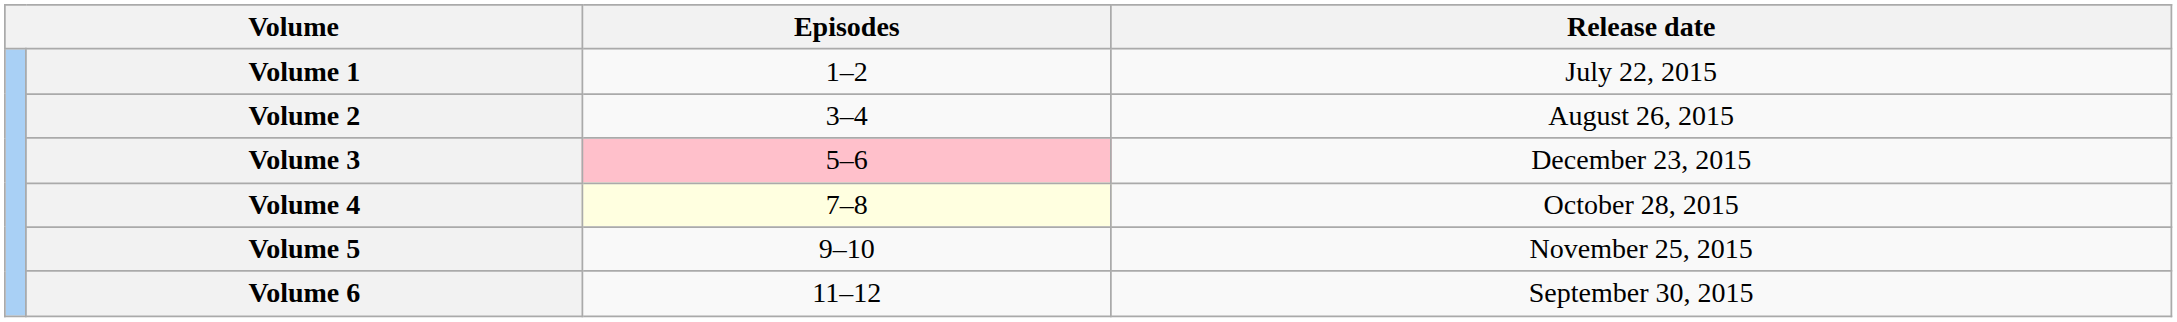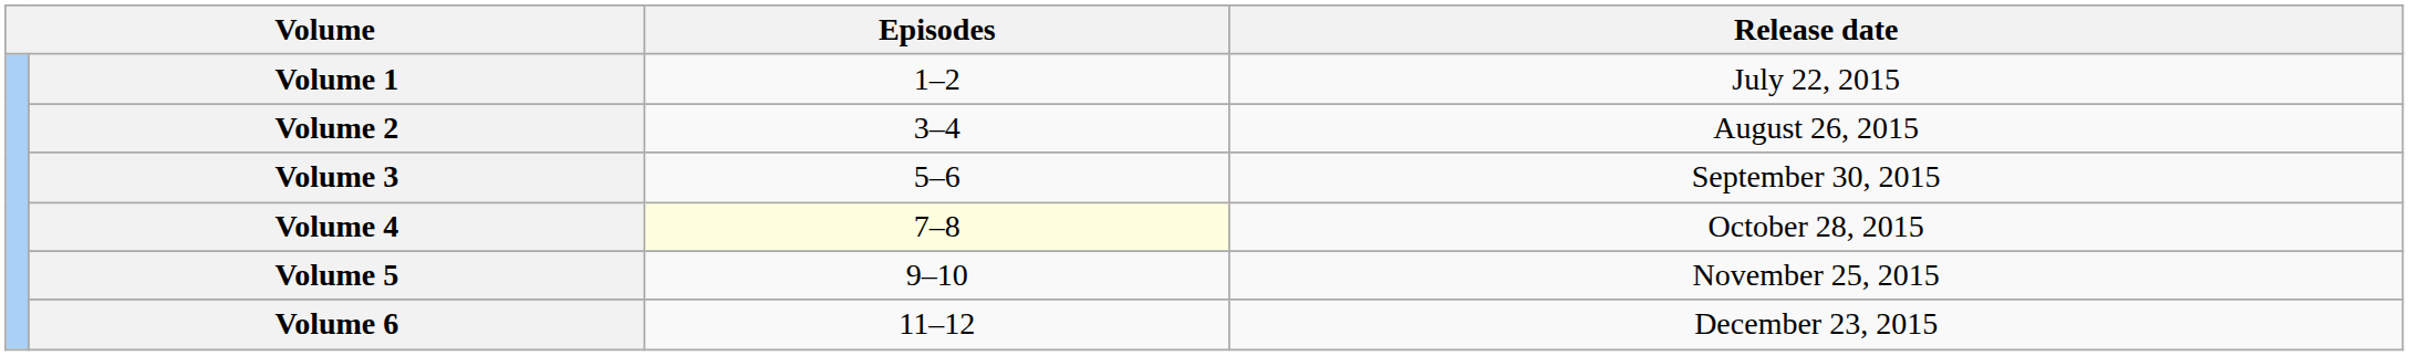 <table class="wikitable" style="text-align: center" width="98%">
 <tr>
 <th scope="column" colspan="2">Volume</th>
 <th scope="column">Episodes</th>
 <th scope="column">Release date</th>
 </tr>
 <tr>
 <td rowspan="13" width="1%" style="background: #A9D0F5;"></td>
 <th scope="row">Volume 1</th>
 <td>1–2</td>
 <td>July 22, 2015</td>
 </tr>
 <tr>
 <th scope="row">Volume 2</th>
 <td>3–4</td>
 <td>August 26, 2015</td>
 </tr>
 <tr>
 <th scope="row">Volume 3</th>
-<td style="background: pink;">5–6</td>
-<td>December 23, 2015</td>
+<td>5–6</td>
+<td>September 30, 2015</td>
 </tr>
 <tr>
 <th scope="row">Volume 4</th>
 <td style="background: lightyellow;">7–8</td>
 <td>October 28, 2015</td>
 </tr>
 <tr>
 <th scope="row">Volume 5</th>
 <td>9–10</td>
 <td>November 25, 2015</td>
 </tr>
 <tr>
 <th scope="row">Volume 6</th>
 <td>11–12</td>
-<td>September 30, 2015</td>
+<td>December 23, 2015</td>
 </tr>
 </table>
